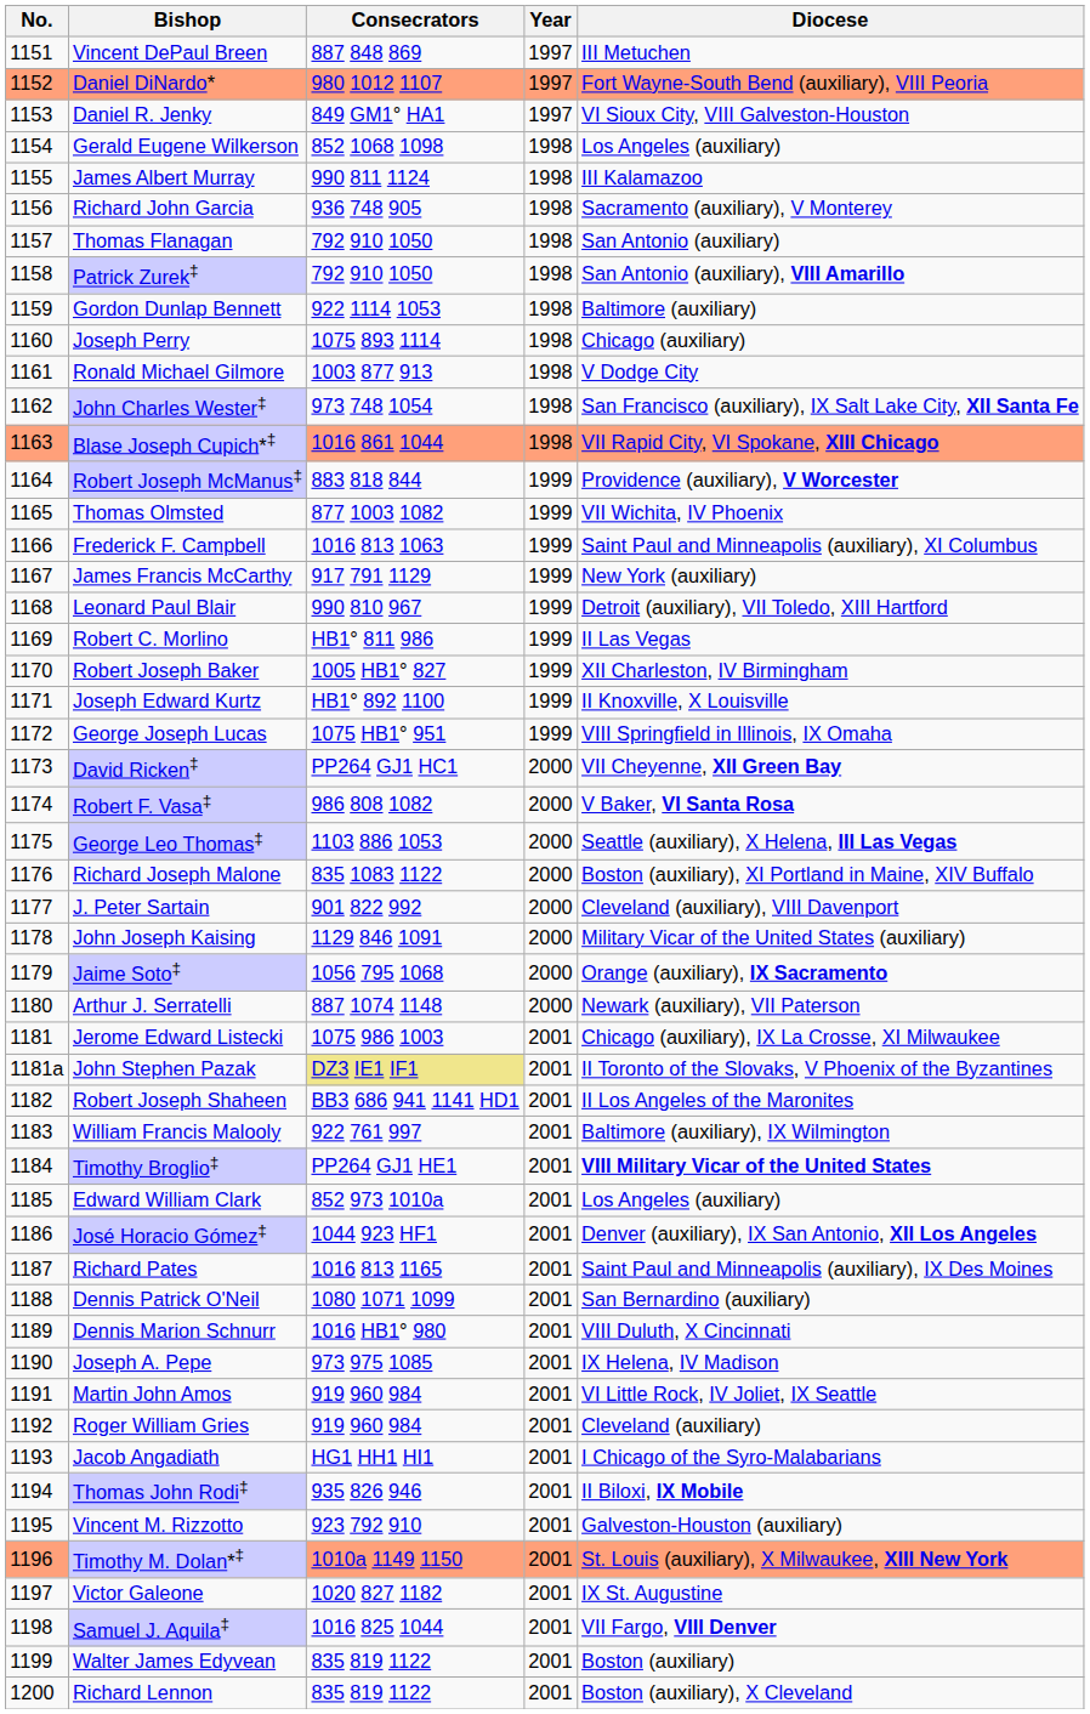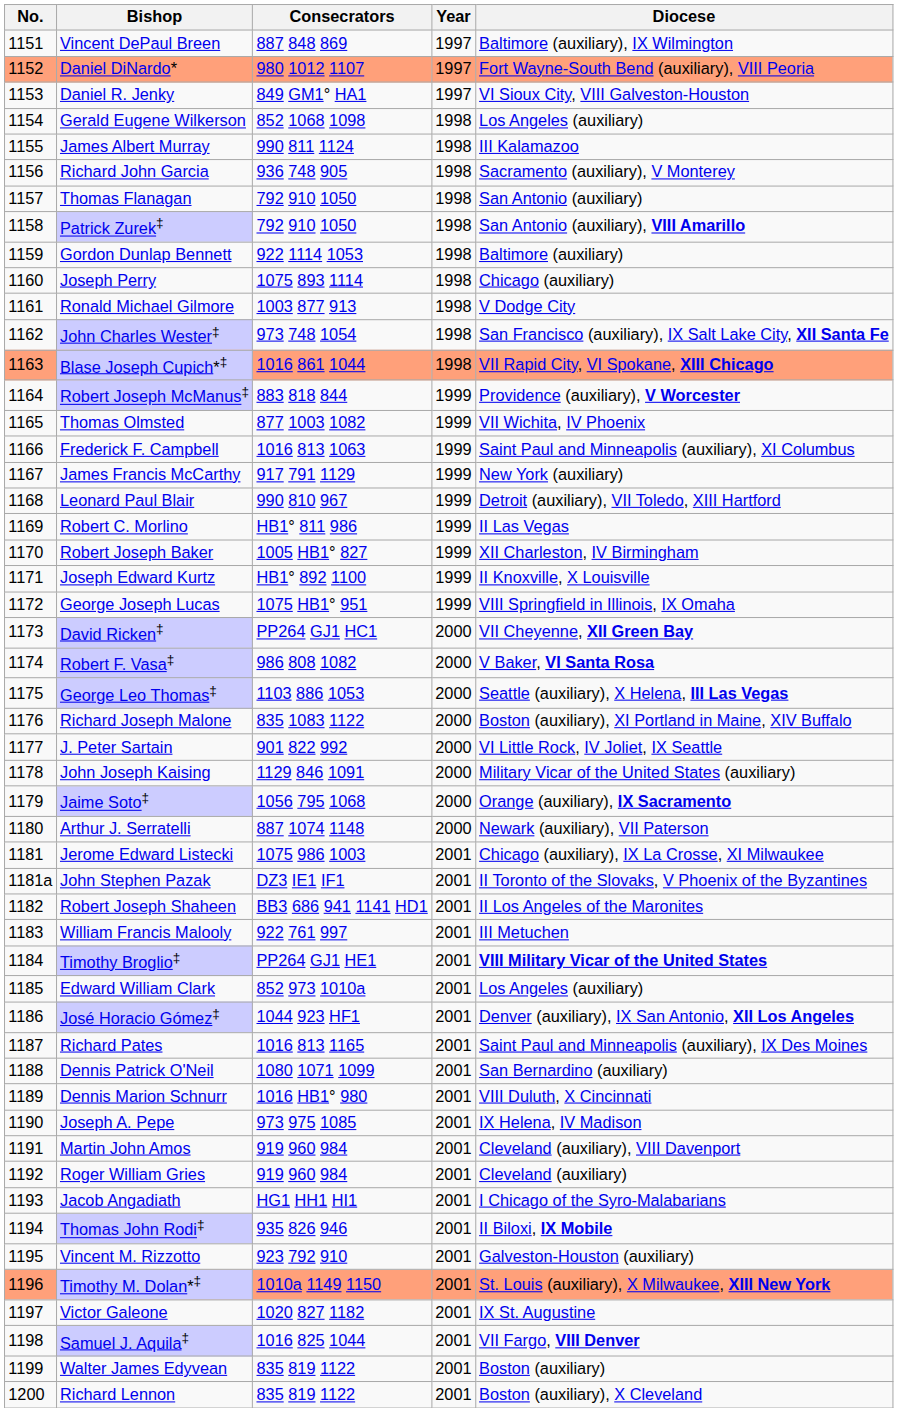 <table class="wikitable">
 <tr>
 <th>No.</th>
 <th>Bishop</th>
 <th>Consecrators</th>
 <th>Year</th>
 <th>Diocese</th>
 </tr>
 <tr>
 <td>1151</td>
 <td><a href='#'>Vincent DePaul Breen</a></td>
 <td><a href='#'>887</a> <a href='#'>848</a> <a href='#'>869</a></td>
 <td>1997</td>
-<td><a href='#'>III Metuchen</a></td>
+<td><a href='#'>Baltimore</a> (auxiliary), <a href='#'>IX Wilmington</a></td>
 </tr>
 <tr bgcolor="#FFA07A">
 <td>1152</td>
 <td><a href='#'>Daniel DiNardo</a>*</td>
 <td><a href='#'>980</a> <a href='#'>1012</a> <a href='#'>1107</a></td>
 <td>1997</td>
 <td><a href='#'>Fort Wayne-South Bend</a> (auxiliary), <a href='#'>VIII Peoria</a></td>
 </tr>
 <tr>
 <td>1153</td>
 <td><a href='#'>Daniel R. Jenky</a></td>
 <td><a href='#'>849</a> <a href='#'>GM1</a>° <a href='#'>HA1</a></td>
 <td>1997</td>
 <td><a href='#'>VI Sioux City</a>, <a href='#'>VIII Galveston-Houston</a></td>
 </tr>
 <tr>
 <td>1154</td>
 <td><a href='#'>Gerald Eugene Wilkerson</a></td>
 <td><a href='#'>852</a> <a href='#'>1068</a> <a href='#'>1098</a></td>
 <td>1998</td>
 <td><a href='#'>Los Angeles</a> (auxiliary)</td>
 </tr>
 <tr>
 <td>1155</td>
 <td><a href='#'>James Albert Murray</a></td>
 <td><a href='#'>990</a> <a href='#'>811</a> <a href='#'>1124</a></td>
 <td>1998</td>
 <td><a href='#'>III Kalamazoo</a></td>
 </tr>
 <tr>
 <td>1156</td>
 <td><a href='#'>Richard John Garcia</a></td>
 <td><a href='#'>936</a> <a href='#'>748</a> <a href='#'>905</a></td>
 <td>1998</td>
 <td><a href='#'>Sacramento</a> (auxiliary), <a href='#'>V Monterey</a></td>
 </tr>
 <tr>
 <td>1157</td>
 <td><a href='#'>Thomas Flanagan</a></td>
 <td><a href='#'>792</a> <a href='#'>910</a> <a href='#'>1050</a></td>
 <td>1998</td>
 <td><a href='#'>San Antonio</a> (auxiliary)</td>
 </tr>
 <tr>
 <td>1158</td>
 <td bgcolor="ccccff"><a href='#'>Patrick Zurek</a><sup>‡</sup></td>
 <td><a href='#'>792</a> <a href='#'>910</a> <a href='#'>1050</a></td>
 <td>1998</td>
 <td><a href='#'>San Antonio</a> (auxiliary), <strong><a href='#'>VIII Amarillo</a></strong></td>
 </tr>
 <tr>
 <td>1159</td>
 <td><a href='#'>Gordon Dunlap Bennett</a></td>
 <td><a href='#'>922</a> <a href='#'>1114</a> <a href='#'>1053</a></td>
 <td>1998</td>
 <td><a href='#'>Baltimore</a> (auxiliary)</td>
 </tr>
 <tr>
 <td>1160</td>
 <td><a href='#'>Joseph Perry</a></td>
 <td><a href='#'>1075</a> <a href='#'>893</a> <a href='#'>1114</a></td>
 <td>1998</td>
 <td><a href='#'>Chicago</a> (auxiliary)</td>
 </tr>
 <tr>
 <td>1161</td>
 <td><a href='#'>Ronald Michael Gilmore</a></td>
 <td><a href='#'>1003</a> <a href='#'>877</a> <a href='#'>913</a></td>
 <td>1998</td>
 <td><a href='#'>V Dodge City</a></td>
 </tr>
 <tr>
 <td>1162</td>
 <td bgcolor="ccccff"><a href='#'>John Charles Wester</a><sup>‡</sup></td>
 <td><a href='#'>973</a> <a href='#'>748</a> <a href='#'>1054</a></td>
 <td>1998</td>
 <td><a href='#'>San Francisco</a> (auxiliary), <a href='#'>IX Salt Lake City</a>, <strong><a href='#'>XII Santa Fe</a></strong></td>
 </tr>
 <tr bgcolor="#FFA07A">
 <td>1163</td>
 <td bgcolor="ccccff"><a href='#'>Blase Joseph Cupich</a>*<sup>‡</sup></td>
 <td><a href='#'>1016</a> <a href='#'>861</a> <a href='#'>1044</a></td>
 <td>1998</td>
 <td><a href='#'>VII Rapid City</a>, <a href='#'>VI Spokane</a>, <strong><a href='#'>XIII Chicago</a></strong></td>
 </tr>
 <tr>
 <td>1164</td>
 <td bgcolor="ccccff"><a href='#'>Robert Joseph McManus</a><sup>‡</sup></td>
 <td><a href='#'>883</a> <a href='#'>818</a> <a href='#'>844</a></td>
 <td>1999</td>
 <td><a href='#'>Providence</a> (auxiliary), <strong><a href='#'>V Worcester</a></strong></td>
 </tr>
 <tr>
 <td>1165</td>
 <td><a href='#'>Thomas Olmsted</a></td>
 <td><a href='#'>877</a> <a href='#'>1003</a> <a href='#'>1082</a></td>
 <td>1999</td>
 <td><a href='#'>VII Wichita</a>, <a href='#'>IV Phoenix</a></td>
 </tr>
 <tr>
 <td>1166</td>
 <td><a href='#'>Frederick F. Campbell</a></td>
 <td><a href='#'>1016</a> <a href='#'>813</a> <a href='#'>1063</a></td>
 <td>1999</td>
 <td><a href='#'>Saint Paul and Minneapolis</a> (auxiliary), <a href='#'>XI Columbus</a></td>
 </tr>
 <tr>
 <td>1167</td>
 <td><a href='#'>James Francis McCarthy</a></td>
 <td><a href='#'>917</a> <a href='#'>791</a> <a href='#'>1129</a></td>
 <td>1999</td>
 <td><a href='#'>New York</a> (auxiliary)</td>
 </tr>
 <tr>
 <td>1168</td>
 <td><a href='#'>Leonard Paul Blair</a></td>
 <td><a href='#'>990</a> <a href='#'>810</a> <a href='#'>967</a></td>
 <td>1999</td>
 <td><a href='#'>Detroit</a> (auxiliary), <a href='#'>VII Toledo</a>, <a href='#'>XIII Hartford</a></td>
 </tr>
 <tr>
 <td>1169</td>
 <td><a href='#'>Robert C. Morlino</a></td>
 <td><a href='#'>HB1</a>° <a href='#'>811</a> <a href='#'>986</a></td>
 <td>1999</td>
 <td><a href='#'>II Las Vegas</a></td>
 </tr>
 <tr>
 <td>1170</td>
 <td><a href='#'>Robert Joseph Baker</a></td>
 <td><a href='#'>1005</a> <a href='#'>HB1</a>° <a href='#'>827</a></td>
 <td>1999</td>
 <td><a href='#'>XII Charleston</a>, <a href='#'>IV Birmingham</a></td>
 </tr>
 <tr>
 <td>1171</td>
 <td><a href='#'>Joseph Edward Kurtz</a></td>
 <td><a href='#'>HB1</a>° <a href='#'>892</a> <a href='#'>1100</a></td>
 <td>1999</td>
 <td><a href='#'>II Knoxville</a>, <a href='#'>X Louisville</a></td>
 </tr>
 <tr>
 <td>1172</td>
 <td><a href='#'>George Joseph Lucas</a></td>
 <td><a href='#'>1075</a> <a href='#'>HB1</a>° <a href='#'>951</a></td>
 <td>1999</td>
 <td><a href='#'>VIII Springfield in Illinois</a>, <a href='#'>IX Omaha</a></td>
 </tr>
 <tr>
 <td>1173</td>
 <td bgcolor="ccccff"><a href='#'>David Ricken</a><sup>‡</sup></td>
 <td><a href='#'>PP264</a> <a href='#'>GJ1</a> <a href='#'>HC1</a></td>
 <td>2000</td>
 <td><a href='#'>VII Cheyenne</a>, <strong><a href='#'>XII Green Bay</a></strong></td>
 </tr>
 <tr>
 <td>1174</td>
 <td bgcolor="ccccff"><a href='#'>Robert F. Vasa</a><sup>‡</sup></td>
 <td><a href='#'>986</a> <a href='#'>808</a> <a href='#'>1082</a></td>
 <td>2000</td>
 <td><a href='#'>V Baker</a>, <strong><a href='#'>VI Santa Rosa</a></strong></td>
 </tr>
 <tr>
 <td>1175</td>
 <td bgcolor="ccccff"><a href='#'>George Leo Thomas</a><sup>‡</sup></td>
 <td><a href='#'>1103</a> <a href='#'>886</a> <a href='#'>1053</a></td>
 <td>2000</td>
 <td><a href='#'>Seattle</a> (auxiliary), <a href='#'>X Helena</a>, <strong><a href='#'>III Las Vegas</a></strong></td>
 </tr>
 <tr>
 <td>1176</td>
 <td><a href='#'>Richard Joseph Malone</a></td>
 <td><a href='#'>835</a> <a href='#'>1083</a> <a href='#'>1122</a></td>
 <td>2000</td>
 <td><a href='#'>Boston</a> (auxiliary), <a href='#'>XI Portland in Maine</a>, <a href='#'>XIV Buffalo</a></td>
 </tr>
 <tr>
 <td>1177</td>
 <td><a href='#'>J. Peter Sartain</a></td>
 <td><a href='#'>901</a> <a href='#'>822</a> <a href='#'>992</a></td>
 <td>2000</td>
-<td><a href='#'>Cleveland</a> (auxiliary), <a href='#'>VIII Davenport</a></td>
+<td><a href='#'>VI Little Rock</a>, <a href='#'>IV Joliet</a>, <a href='#'>IX Seattle</a></td>
 </tr>
 <tr>
 <td>1178</td>
 <td><a href='#'>John Joseph Kaising</a></td>
 <td><a href='#'>1129</a> <a href='#'>846</a> <a href='#'>1091</a></td>
 <td>2000</td>
 <td><a href='#'>Military Vicar of the United States</a> (auxiliary)</td>
 </tr>
 <tr>
 <td>1179</td>
 <td bgcolor="ccccff"><a href='#'>Jaime Soto</a><sup>‡</sup></td>
 <td><a href='#'>1056</a> <a href='#'>795</a> <a href='#'>1068</a></td>
 <td>2000</td>
 <td><a href='#'>Orange</a> (auxiliary), <strong><a href='#'>IX Sacramento</a></strong></td>
 </tr>
 <tr>
 <td>1180</td>
 <td><a href='#'>Arthur J. Serratelli</a></td>
 <td><a href='#'>887</a> <a href='#'>1074</a> <a href='#'>1148</a></td>
 <td>2000</td>
 <td><a href='#'>Newark</a> (auxiliary), <a href='#'>VII Paterson</a></td>
 </tr>
 <tr>
 <td>1181</td>
 <td><a href='#'>Jerome Edward Listecki</a></td>
 <td><a href='#'>1075</a> <a href='#'>986</a> <a href='#'>1003</a></td>
 <td>2001</td>
 <td><a href='#'>Chicago</a> (auxiliary), <a href='#'>IX La Crosse</a>, <a href='#'>XI Milwaukee</a></td>
 </tr>
 <tr>
 <td>1181a</td>
 <td><a href='#'>John Stephen Pazak</a></td>
-<td style="background: khaki;"><a href='#'>DZ3</a> <a href='#'>IE1</a> <a href='#'>IF1</a></td>
+<td><a href='#'>DZ3</a> <a href='#'>IE1</a> <a href='#'>IF1</a></td>
 <td>2001</td>
 <td><a href='#'>II Toronto of the Slovaks</a>, <a href='#'>V Phoenix of the Byzantines</a></td>
 </tr>
 <tr>
 <td>1182</td>
 <td><a href='#'>Robert Joseph Shaheen</a></td>
 <td><a href='#'>BB3</a> <a href='#'>686</a> <a href='#'>941</a> <a href='#'>1141</a> <a href='#'>HD1</a></td>
 <td>2001</td>
 <td><a href='#'>II Los Angeles of the Maronites</a></td>
 </tr>
 <tr>
 <td>1183</td>
 <td><a href='#'>William Francis Malooly</a></td>
 <td><a href='#'>922</a> <a href='#'>761</a> <a href='#'>997</a></td>
 <td>2001</td>
-<td><a href='#'>Baltimore</a> (auxiliary), <a href='#'>IX Wilmington</a></td>
+<td><a href='#'>III Metuchen</a></td>
 </tr>
 <tr>
 <td>1184</td>
 <td bgcolor="ccccff"><a href='#'>Timothy Broglio</a><sup>‡</sup></td>
 <td><a href='#'>PP264</a> <a href='#'>GJ1</a> <a href='#'>HE1</a></td>
 <td>2001</td>
 <td><strong><a href='#'>VIII Military Vicar of the United States</a></strong></td>
 </tr>
 <tr>
 <td>1185</td>
 <td><a href='#'>Edward William Clark</a></td>
 <td><a href='#'>852</a> <a href='#'>973</a> <a href='#'>1010a</a></td>
 <td>2001</td>
 <td><a href='#'>Los Angeles</a> (auxiliary)</td>
 </tr>
 <tr>
 <td>1186</td>
 <td bgcolor="ccccff"><a href='#'>José Horacio Gómez</a><sup>‡</sup></td>
 <td><a href='#'>1044</a> <a href='#'>923</a> <a href='#'>HF1</a></td>
 <td>2001</td>
 <td><a href='#'>Denver</a> (auxiliary), <a href='#'>IX San Antonio</a>, <strong><a href='#'>XII Los Angeles</a></strong></td>
 </tr>
 <tr>
 <td>1187</td>
 <td><a href='#'>Richard Pates</a></td>
 <td><a href='#'>1016</a> <a href='#'>813</a> <a href='#'>1165</a></td>
 <td>2001</td>
 <td><a href='#'>Saint Paul and Minneapolis</a> (auxiliary), <a href='#'>IX Des Moines</a></td>
 </tr>
 <tr>
 <td>1188</td>
 <td><a href='#'>Dennis Patrick O'Neil</a></td>
 <td><a href='#'>1080</a> <a href='#'>1071</a> <a href='#'>1099</a></td>
 <td>2001</td>
 <td><a href='#'>San Bernardino</a> (auxiliary)</td>
 </tr>
 <tr>
 <td>1189</td>
 <td><a href='#'>Dennis Marion Schnurr</a></td>
 <td><a href='#'>1016</a> <a href='#'>HB1</a>° <a href='#'>980</a></td>
 <td>2001</td>
 <td><a href='#'>VIII Duluth</a>, <a href='#'>X Cincinnati</a></td>
 </tr>
 <tr>
 <td>1190</td>
 <td><a href='#'>Joseph A. Pepe</a></td>
 <td><a href='#'>973</a> <a href='#'>975</a> <a href='#'>1085</a></td>
 <td>2001</td>
 <td><a href='#'>IX Helena</a>, <a href='#'>IV Madison</a></td>
 </tr>
 <tr>
 <td>1191</td>
 <td><a href='#'>Martin John Amos</a></td>
 <td><a href='#'>919</a> <a href='#'>960</a> <a href='#'>984</a></td>
 <td>2001</td>
-<td><a href='#'>VI Little Rock</a>, <a href='#'>IV Joliet</a>, <a href='#'>IX Seattle</a></td>
+<td><a href='#'>Cleveland</a> (auxiliary), <a href='#'>VIII Davenport</a></td>
 </tr>
 <tr>
 <td>1192</td>
 <td><a href='#'>Roger William Gries</a></td>
 <td><a href='#'>919</a> <a href='#'>960</a> <a href='#'>984</a></td>
 <td>2001</td>
 <td><a href='#'>Cleveland</a> (auxiliary)</td>
 </tr>
 <tr>
 <td>1193</td>
 <td><a href='#'>Jacob Angadiath</a></td>
 <td><a href='#'>HG1</a> <a href='#'>HH1</a> <a href='#'>HI1</a></td>
 <td>2001</td>
 <td><a href='#'>I Chicago of the Syro-Malabarians</a></td>
 </tr>
 <tr>
 <td>1194</td>
 <td bgcolor="ccccff"><a href='#'>Thomas John Rodi</a><sup>‡</sup></td>
 <td><a href='#'>935</a> <a href='#'>826</a> <a href='#'>946</a></td>
 <td>2001</td>
 <td><a href='#'>II Biloxi</a>, <strong><a href='#'>IX Mobile</a></strong></td>
 </tr>
 <tr>
 <td>1195</td>
 <td><a href='#'>Vincent M. Rizzotto</a></td>
 <td><a href='#'>923</a> <a href='#'>792</a> <a href='#'>910</a></td>
 <td>2001</td>
 <td><a href='#'>Galveston-Houston</a> (auxiliary)</td>
 </tr>
 <tr bgcolor="#FFA07A">
 <td>1196</td>
 <td bgcolor="ccccff"><a href='#'>Timothy M. Dolan</a>*<sup>‡</sup></td>
 <td><a href='#'>1010a</a> <a href='#'>1149</a> <a href='#'>1150</a></td>
 <td>2001</td>
 <td><a href='#'>St. Louis</a> (auxiliary), <a href='#'>X Milwaukee</a>, <strong><a href='#'>XIII New York</a></strong></td>
 </tr>
 <tr>
 <td>1197</td>
 <td><a href='#'>Victor Galeone</a></td>
 <td><a href='#'>1020</a> <a href='#'>827</a> <a href='#'>1182</a></td>
 <td>2001</td>
 <td><a href='#'>IX St. Augustine</a></td>
 </tr>
 <tr>
 <td>1198</td>
 <td bgcolor="ccccff"><a href='#'>Samuel J. Aquila</a><sup>‡</sup></td>
 <td><a href='#'>1016</a> <a href='#'>825</a> <a href='#'>1044</a></td>
 <td>2001</td>
 <td><a href='#'>VII Fargo</a>, <strong><a href='#'>VIII Denver</a></strong></td>
 </tr>
 <tr>
 <td>1199</td>
 <td><a href='#'>Walter James Edyvean</a></td>
 <td><a href='#'>835</a> <a href='#'>819</a> <a href='#'>1122</a></td>
 <td>2001</td>
 <td><a href='#'>Boston</a> (auxiliary)</td>
 </tr>
 <tr>
 <td>1200</td>
 <td><a href='#'>Richard Lennon</a></td>
 <td><a href='#'>835</a> <a href='#'>819</a> <a href='#'>1122</a></td>
 <td>2001</td>
 <td><a href='#'>Boston</a> (auxiliary), <a href='#'>X Cleveland</a></td>
 </tr>
 </table>
